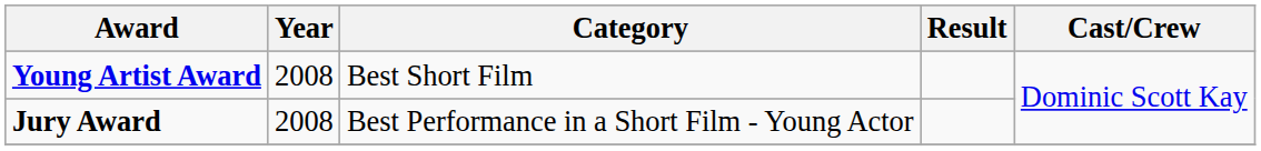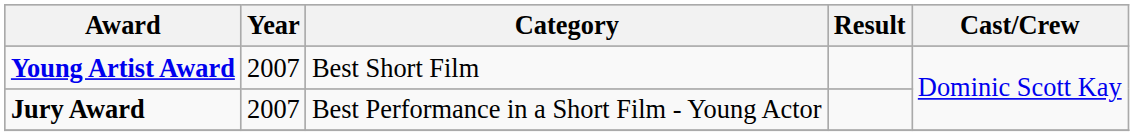 <table class="wikitable">
 <tr>
 <th>Award</th>
 <th>Year</th>
 <th>Category</th>
 <th>Result</th>
 <th>Cast/Crew</th>
 </tr>
 <tr>
 <td><strong><a href='#'>Young Artist Award</a></strong></td>
-<td>2008</td>
+<td>2007</td>
 <td>Best Short Film</td>
 <td></td>
 <td rowspan=2><a href='#'>Dominic Scott Kay</a></td>
 </tr>
 <tr>
 <td><strong>Jury Award</strong></td>
-<td>2008</td>
+<td>2007</td>
 <td>Best Performance in a Short Film - Young Actor</td>
 <td></td>
 </tr>
 <tr>
 </tr>
 </table>
